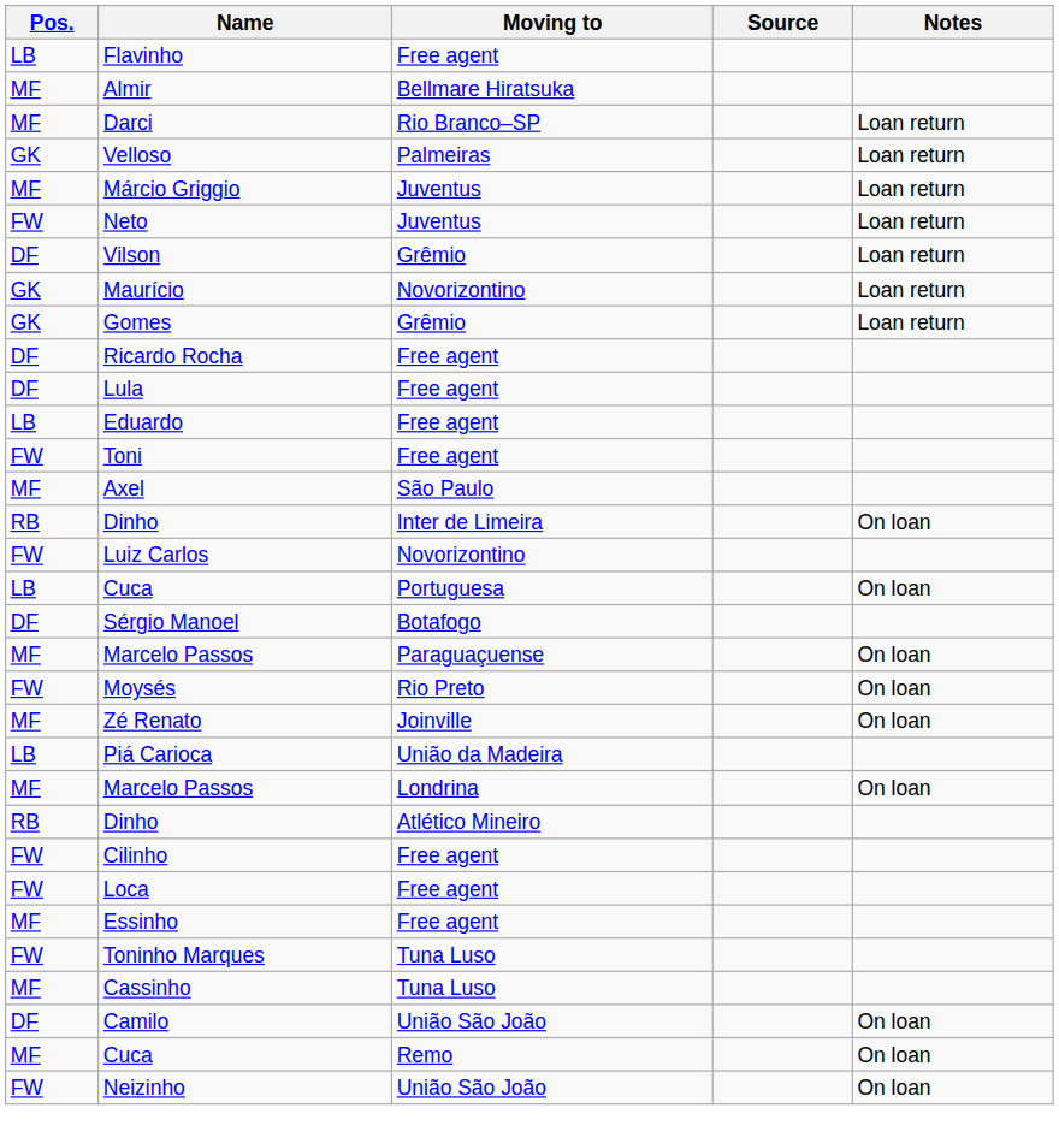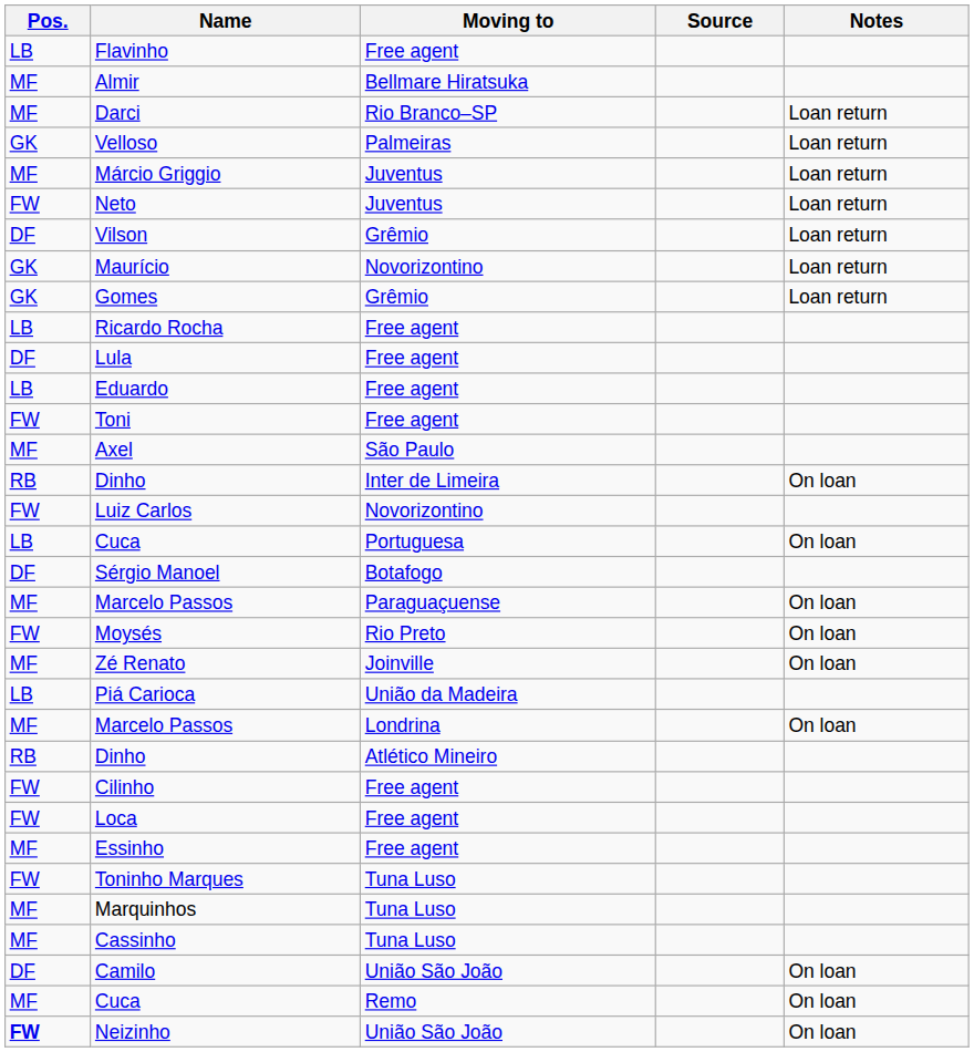 <table class="wikitable sortable" style="width:60%; text-align:center; font-size:95%; text-align:left;">
 <tr>
 <th><a href='#'>Pos.</a></th>
 <th>Name</th>
 <th>Moving to</th>
 <th>Source</th>
 <th>Notes</th>
 </tr>
 <tr>
 <td><a href='#'>LB</a></td>
 <td style="text-align:left;"> <a href='#'>Flavinho</a></td>
 <td style="text-align:left;"><a href='#'>Free agent</a></td>
 <td></td>
 <td></td>
 </tr>
 <tr>
 <td><a href='#'>MF</a></td>
 <td style="text-align:left;"> <a href='#'>Almir</a></td>
 <td style="text-align:left;"> <a href='#'>Bellmare Hiratsuka</a></td>
 <td></td>
 <td></td>
 </tr>
 <tr>
 <td><a href='#'>MF</a></td>
 <td style="text-align:left;"> <a href='#'>Darci</a></td>
 <td style="text-align:left;"><a href='#'>Rio Branco–SP</a></td>
 <td></td>
 <td>Loan return</td>
 </tr>
 <tr>
 <td><a href='#'>GK</a></td>
 <td style="text-align:left;"> <a href='#'>Velloso</a></td>
 <td style="text-align:left;"><a href='#'>Palmeiras</a></td>
 <td></td>
 <td>Loan return</td>
 </tr>
 <tr>
 <td><a href='#'>MF</a></td>
 <td style="text-align:left;"> <a href='#'>Márcio Griggio</a></td>
 <td style="text-align:left;"><a href='#'>Juventus</a></td>
 <td></td>
 <td>Loan return</td>
 </tr>
 <tr>
 <td><a href='#'>FW</a></td>
 <td style="text-align:left;"> <a href='#'>Neto</a></td>
 <td style="text-align:left;"><a href='#'>Juventus</a></td>
 <td></td>
 <td>Loan return</td>
 </tr>
 <tr>
 <td><a href='#'>DF</a></td>
 <td style="text-align:left;"> <a href='#'>Vilson</a></td>
 <td style="text-align:left;"><a href='#'>Grêmio</a></td>
 <td></td>
 <td>Loan return</td>
 </tr>
 <tr>
 <td><a href='#'>GK</a></td>
 <td style="text-align:left;"> <a href='#'>Maurício</a></td>
 <td style="text-align:left;"><a href='#'>Novorizontino</a></td>
 <td></td>
 <td>Loan return</td>
 </tr>
 <tr>
 <td><a href='#'>GK</a></td>
 <td style="text-align:left;"> <a href='#'>Gomes</a></td>
 <td style="text-align:left;"><a href='#'>Grêmio</a></td>
 <td></td>
 <td>Loan return</td>
 </tr>
 <tr>
-<td><a href='#'>DF</a></td>
+<td><a href='#'>LB</a></td>
 <td style="text-align:left;"> <a href='#'>Ricardo Rocha</a></td>
 <td style="text-align:left;"><a href='#'>Free agent</a></td>
 <td></td>
 <td></td>
 </tr>
 <tr>
 <td><a href='#'>DF</a></td>
 <td style="text-align:left;"> <a href='#'>Lula</a></td>
 <td style="text-align:left;"><a href='#'>Free agent</a></td>
 <td></td>
 <td></td>
 </tr>
 <tr>
 <td><a href='#'>LB</a></td>
 <td style="text-align:left;"> <a href='#'>Eduardo</a></td>
 <td style="text-align:left;"><a href='#'>Free agent</a></td>
 <td></td>
 <td></td>
 </tr>
 <tr>
 <td><a href='#'>FW</a></td>
 <td style="text-align:left;"> <a href='#'>Toni</a></td>
 <td style="text-align:left;"><a href='#'>Free agent</a></td>
 <td></td>
 <td></td>
 </tr>
 <tr>
 <td><a href='#'>MF</a></td>
 <td style="text-align:left;"> <a href='#'>Axel</a></td>
 <td style="text-align:left;"><a href='#'>São Paulo</a></td>
 <td></td>
 <td></td>
 </tr>
 <tr>
 <td><a href='#'>RB</a></td>
 <td style="text-align:left;"> <a href='#'>Dinho</a></td>
 <td style="text-align:left;"><a href='#'>Inter de Limeira</a></td>
 <td></td>
 <td>On loan</td>
 </tr>
 <tr>
 <td><a href='#'>FW</a></td>
 <td style="text-align:left;"> <a href='#'>Luiz Carlos</a></td>
 <td style="text-align:left;"><a href='#'>Novorizontino</a></td>
 <td></td>
 <td></td>
 </tr>
 <tr>
 <td><a href='#'>LB</a></td>
 <td style="text-align:left;"> <a href='#'>Cuca</a></td>
 <td style="text-align:left;"><a href='#'>Portuguesa</a></td>
 <td></td>
 <td>On loan</td>
 </tr>
 <tr>
 <td><a href='#'>DF</a></td>
 <td style="text-align:left;"> <a href='#'>Sérgio Manoel</a></td>
 <td style="text-align:left;"><a href='#'>Botafogo</a></td>
 <td></td>
 <td></td>
 </tr>
 <tr>
 <td><a href='#'>MF</a></td>
 <td style="text-align:left;"> <a href='#'>Marcelo Passos</a></td>
 <td style="text-align:left;"><a href='#'>Paraguaçuense</a></td>
 <td></td>
 <td>On loan</td>
 </tr>
 <tr>
 <td><a href='#'>FW</a></td>
 <td style="text-align:left;"> <a href='#'>Moysés</a></td>
 <td style="text-align:left;"><a href='#'>Rio Preto</a></td>
 <td></td>
 <td>On loan</td>
 </tr>
 <tr>
 <td><a href='#'>MF</a></td>
 <td style="text-align:left;"> <a href='#'>Zé Renato</a></td>
 <td style="text-align:left;"><a href='#'>Joinville</a></td>
 <td></td>
 <td>On loan</td>
 </tr>
 <tr>
 <td><a href='#'>LB</a></td>
 <td style="text-align:left;"> <a href='#'>Piá Carioca</a></td>
 <td style="text-align:left;"> <a href='#'>União da Madeira</a></td>
 <td></td>
 <td></td>
 </tr>
 <tr>
 <td><a href='#'>MF</a></td>
 <td style="text-align:left;"> <a href='#'>Marcelo Passos</a></td>
 <td style="text-align:left;"><a href='#'>Londrina</a></td>
 <td></td>
 <td>On loan</td>
 </tr>
 <tr>
 <td><a href='#'>RB</a></td>
 <td style="text-align:left;"> <a href='#'>Dinho</a></td>
 <td style="text-align:left;"><a href='#'>Atlético Mineiro</a></td>
 <td></td>
 <td></td>
 </tr>
 <tr>
 <td><a href='#'>FW</a></td>
 <td style="text-align:left;"> <a href='#'>Cilinho</a></td>
 <td style="text-align:left;"><a href='#'>Free agent</a></td>
 <td></td>
 <td></td>
 </tr>
 <tr>
 <td><a href='#'>FW</a></td>
 <td style="text-align:left;"> <a href='#'>Loca</a></td>
 <td style="text-align:left;"><a href='#'>Free agent</a></td>
 <td></td>
 <td></td>
 </tr>
 <tr>
 <td><a href='#'>MF</a></td>
 <td style="text-align:left;"> <a href='#'>Essinho</a></td>
 <td style="text-align:left;"><a href='#'>Free agent</a></td>
 <td></td>
 <td></td>
 </tr>
 <tr>
 <td><a href='#'>FW</a></td>
 <td style="text-align:left;"> <a href='#'>Toninho Marques</a></td>
 <td style="text-align:left;"><a href='#'>Tuna Luso</a></td>
 <td></td>
 <td></td>
 </tr>
 <tr>
 <td><a href='#'>MF</a></td>
+<td style="text-align:left;"> Marquinhos</td>
+<td style="text-align:left;"><a href='#'>Tuna Luso</a></td>
+<td></td>
+<td></td>
+</tr>
+<tr>
+<td><a href='#'>MF</a></td>
 <td style="text-align:left;"> <a href='#'>Cassinho</a></td>
 <td style="text-align:left;"><a href='#'>Tuna Luso</a></td>
 <td></td>
 <td></td>
 </tr>
 <tr>
 <td><a href='#'>DF</a></td>
 <td style="text-align:left;"> <a href='#'>Camilo</a></td>
 <td style="text-align:left;"><a href='#'>União São João</a></td>
 <td></td>
 <td>On loan</td>
 </tr>
 <tr>
 <td><a href='#'>MF</a></td>
 <td style="text-align:left;"> <a href='#'>Cuca</a></td>
 <td style="text-align:left;"><a href='#'>Remo</a></td>
 <td></td>
 <td>On loan</td>
 </tr>
 <tr>
-<td><a href='#'>FW</a></td>
+<td><strong><a href='#'>FW</a></strong></td>
 <td style="text-align:left;"> <a href='#'>Neizinho</a></td>
 <td style="text-align:left;"><a href='#'>União São João</a></td>
 <td></td>
 <td>On loan</td>
 </tr>
 </table>
